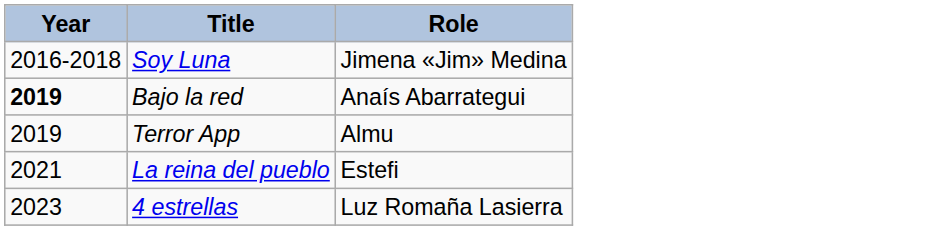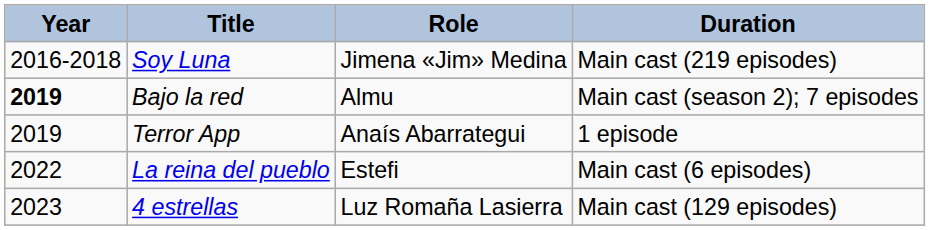 <table class="wikitable" style="font-size: 95%;">
 <tr>
 <th style="background-color: #B0C4DE;">Year</th>
 <th style="background-color: #B0C4DE;">Title</th>
 <th style="background-color: #B0C4DE;">Role</th>
+<th style="background-color: #B0C4DE;">Duration</th>
 </tr>
 <tr>
 <td>2016-2018</td>
 <td><em><a href='#'>Soy Luna</a></em></td>
 <td>Jimena «Jim» Medina</td>
+<td>Main cast (219 episodes)</td>
 </tr>
 <tr>
 <td><strong>2019</strong></td>
 <td><em>Bajo la red</em></td>
-<td>Anaís Abarrategui</td>
+<td>Almu</td>
+<td>Main cast (season 2); 7 episodes</td>
 </tr>
 <tr>
 <td>2019</td>
 <td><em>Terror App</em></td>
-<td>Almu</td>
+<td>Anaís Abarrategui</td>
+<td>1 episode</td>
 </tr>
 <tr>
-<td>2021</td>
+<td>2022</td>
 <td><em><a href='#'>La reina del pueblo</a></em></td>
 <td>Estefi</td>
+<td>Main cast (6 episodes)</td>
 </tr>
 <tr>
 <td>2023</td>
 <td><em><a href='#'>4 estrellas</a></em></td>
 <td>Luz Romaña Lasierra</td>
+<td>Main cast (129 episodes)</td>
 </tr>
 </table>
